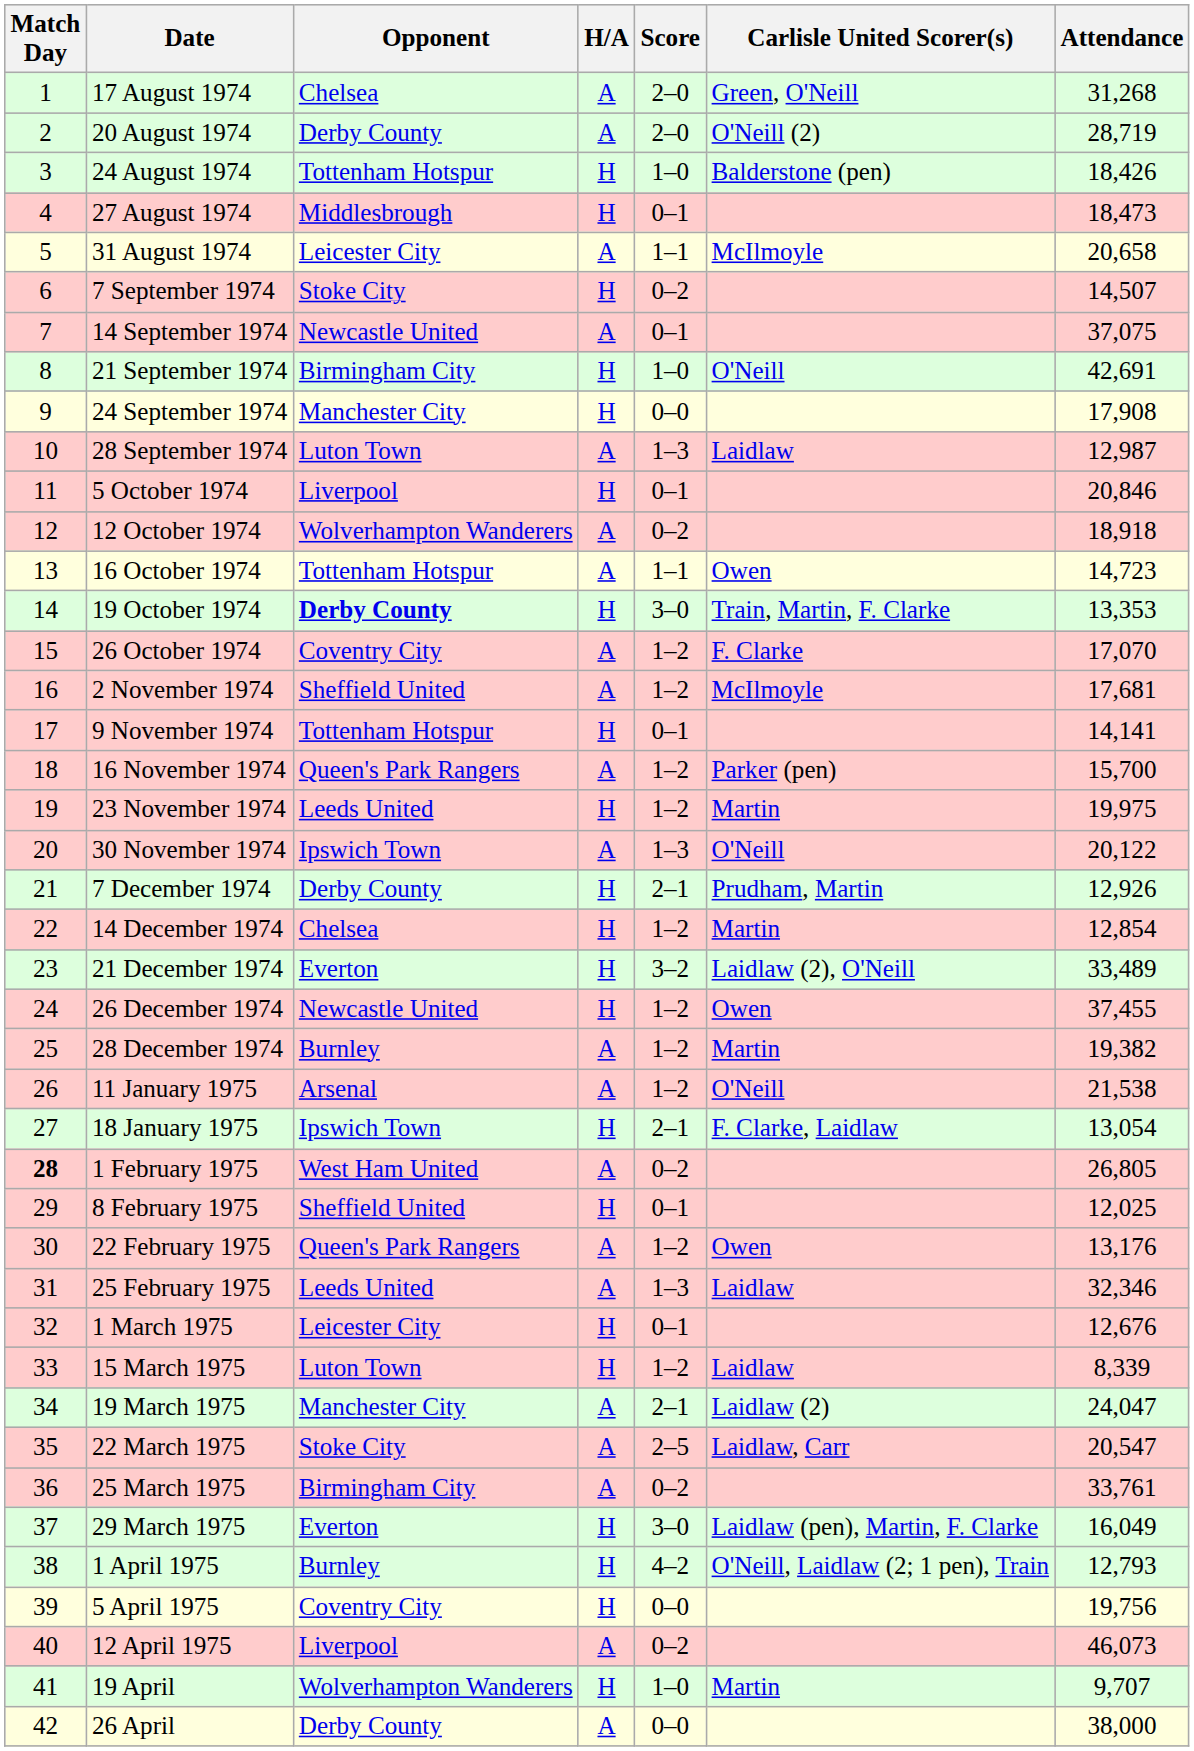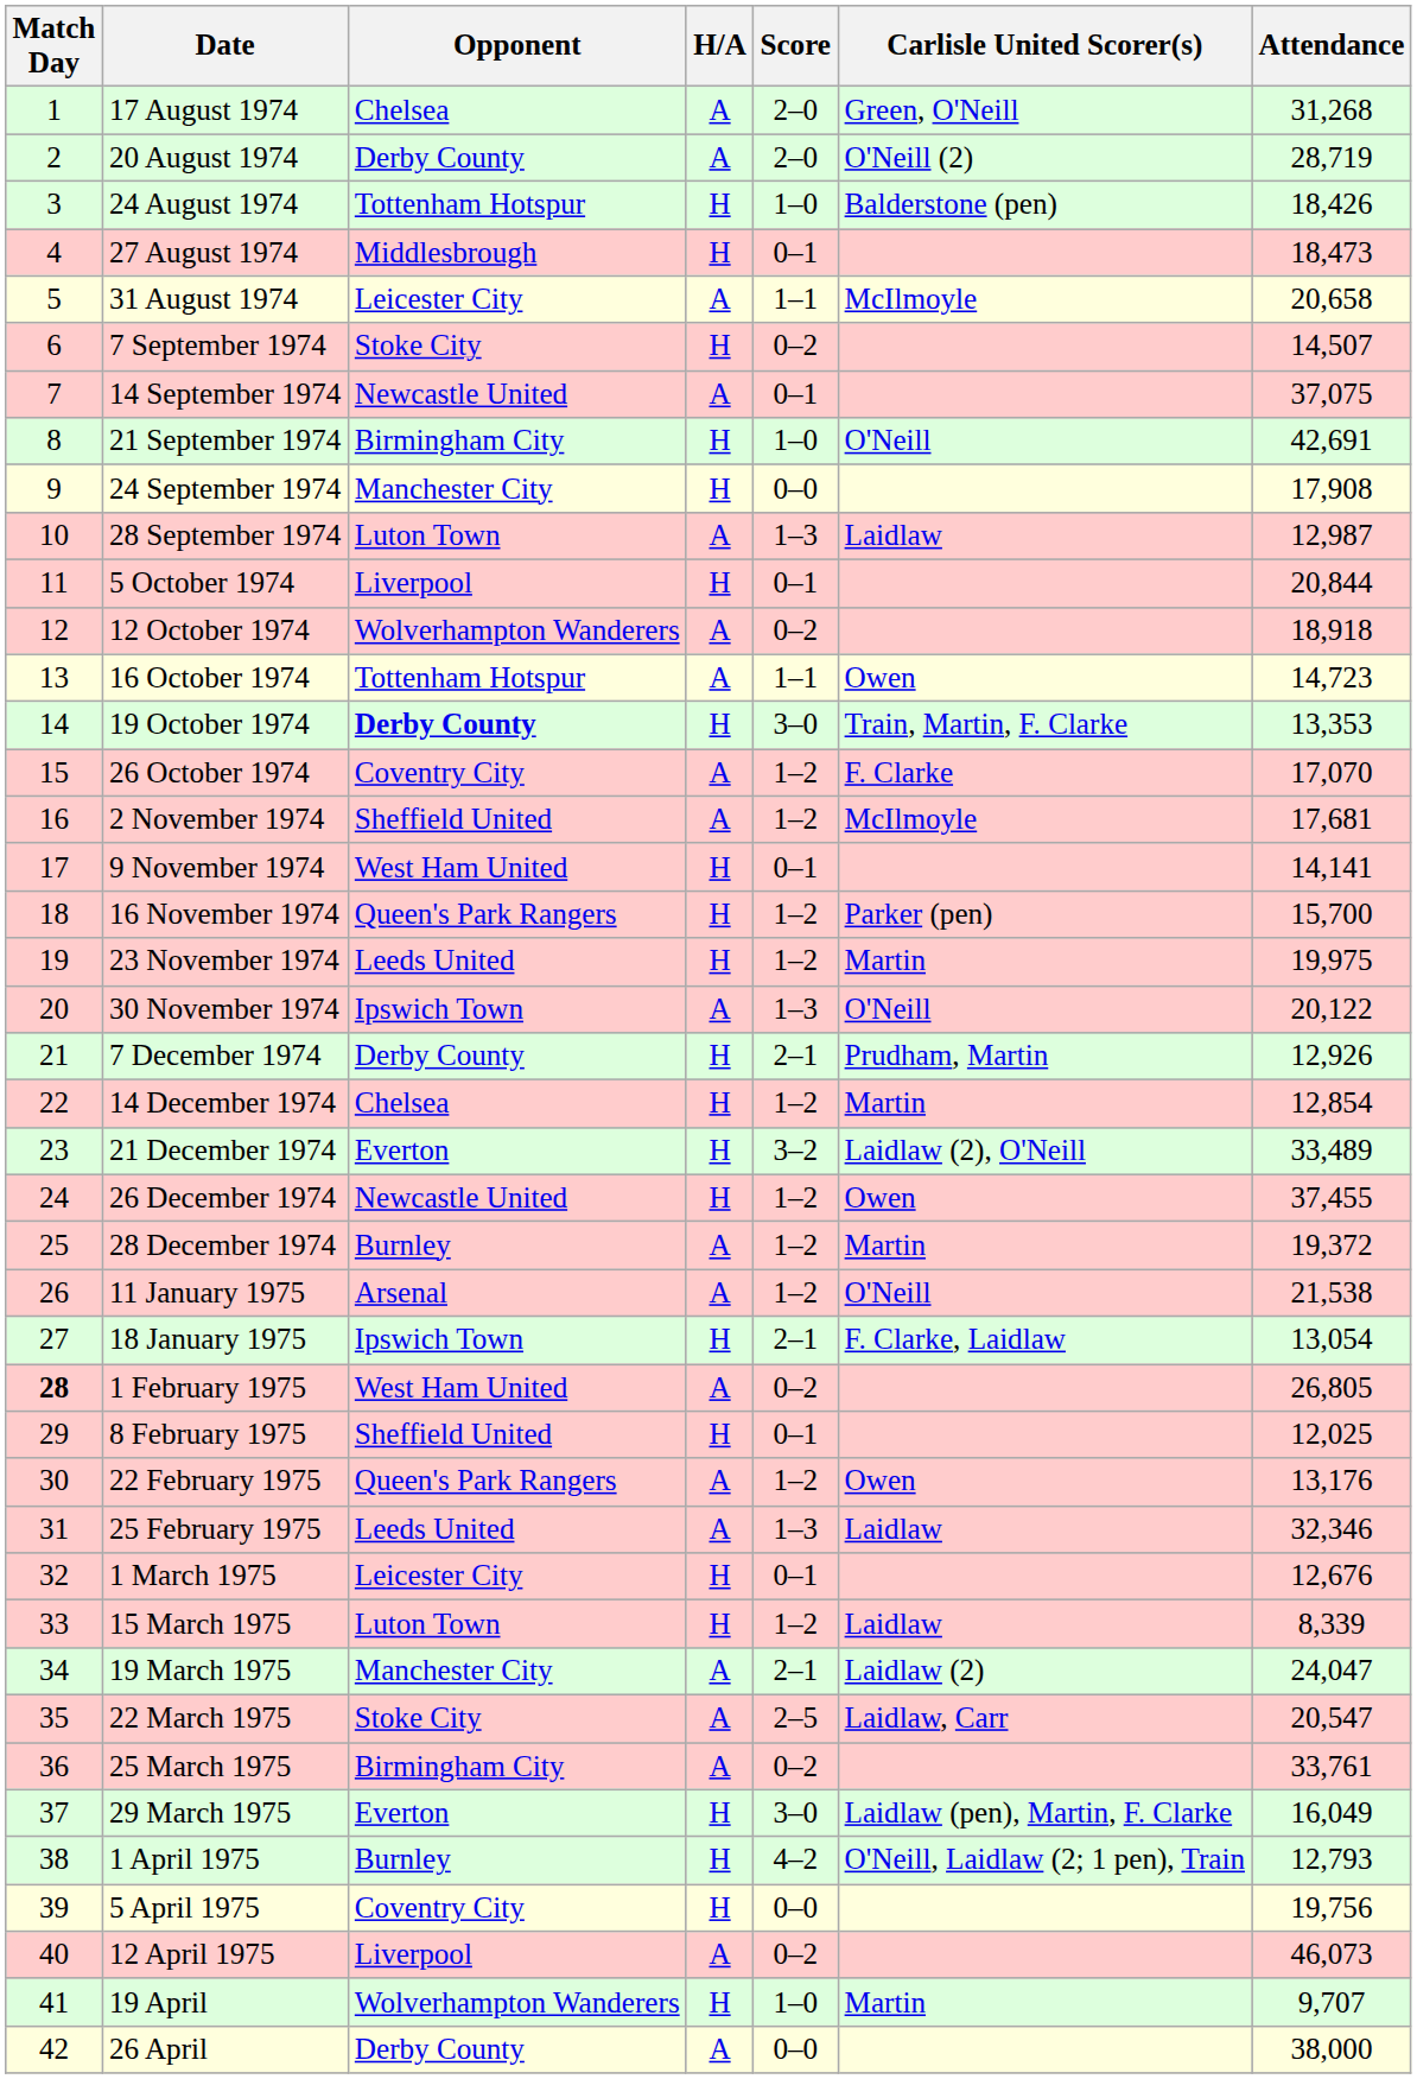 <table class="wikitable" style="text-align:center">
 <tr>
 <th>Match<br> Day</th>
 <th>Date</th>
 <th>Opponent</th>
 <th>H/A</th>
 <th>Score</th>
 <th>Carlisle United Scorer(s)</th>
 <th>Attendance</th>
 </tr>
 <tr bgcolor=#ddffdd>
 <td>1</td>
 <td align=left>17 August 1974</td>
 <td align=left><a href='#'>Chelsea</a></td>
 <td><a href='#'>A</a></td>
 <td>2–0</td>
 <td align=left><a href='#'>Green</a>, <a href='#'>O'Neill</a></td>
 <td>31,268</td>
 </tr>
 <tr bgcolor=#ddffdd>
 <td>2</td>
 <td align=left>20 August 1974</td>
 <td align=left><a href='#'>Derby County</a></td>
 <td><a href='#'>A</a></td>
 <td>2–0</td>
 <td align=left><a href='#'>O'Neill</a> (2)</td>
 <td>28,719</td>
 </tr>
 <tr bgcolor=#ddffdd>
 <td>3</td>
 <td align=left>24 August 1974</td>
 <td align=left><a href='#'>Tottenham Hotspur</a></td>
 <td><a href='#'>H</a></td>
 <td>1–0</td>
 <td align=left><a href='#'>Balderstone</a> (pen)</td>
 <td>18,426</td>
 </tr>
 <tr bgcolor=#FFCCCC>
 <td>4</td>
 <td align=left>27 August 1974</td>
 <td align=left><a href='#'>Middlesbrough</a></td>
 <td><a href='#'>H</a></td>
 <td>0–1</td>
 <td align=left></td>
 <td>18,473</td>
 </tr>
 <tr bgcolor=#ffffdd>
 <td>5</td>
 <td align=left>31 August 1974</td>
 <td align=left><a href='#'>Leicester City</a></td>
 <td><a href='#'>A</a></td>
 <td>1–1</td>
 <td align=left><a href='#'>McIlmoyle</a></td>
 <td>20,658</td>
 </tr>
 <tr bgcolor=#FFCCCC>
 <td>6</td>
 <td align=left>7 September 1974</td>
 <td align=left><a href='#'>Stoke City</a></td>
 <td><a href='#'>H</a></td>
 <td>0–2</td>
 <td align=left></td>
 <td>14,507</td>
 </tr>
 <tr bgcolor=#FFCCCC>
 <td>7</td>
 <td align=left>14 September 1974</td>
 <td align=left><a href='#'>Newcastle United</a></td>
 <td><a href='#'>A</a></td>
 <td>0–1</td>
 <td align=left></td>
 <td>37,075</td>
 </tr>
 <tr bgcolor=#ddffdd>
 <td>8</td>
 <td align=left>21 September 1974</td>
 <td align=left><a href='#'>Birmingham City</a></td>
 <td><a href='#'>H</a></td>
 <td>1–0</td>
 <td align=left><a href='#'>O'Neill</a></td>
 <td>42,691</td>
 </tr>
 <tr bgcolor=#ffffdd>
 <td>9</td>
 <td align=left>24 September 1974</td>
 <td align=left><a href='#'>Manchester City</a></td>
 <td><a href='#'>H</a></td>
 <td>0–0</td>
 <td align=left></td>
 <td>17,908</td>
 </tr>
 <tr bgcolor=#FFCCCC>
 <td>10</td>
 <td align=left>28 September 1974</td>
 <td align=left><a href='#'>Luton Town</a></td>
 <td><a href='#'>A</a></td>
 <td>1–3</td>
 <td align=left><a href='#'>Laidlaw</a></td>
 <td>12,987</td>
 </tr>
 <tr bgcolor=#FFCCCC>
 <td>11</td>
 <td align=left>5 October 1974</td>
 <td align=left><a href='#'>Liverpool</a></td>
 <td><a href='#'>H</a></td>
 <td>0–1</td>
 <td align=left></td>
-<td>20,846</td>
+<td>20,844</td>
 </tr>
 <tr bgcolor=#FFCCCC>
 <td>12</td>
 <td align=left>12 October 1974</td>
 <td align=left><a href='#'>Wolverhampton Wanderers</a></td>
 <td><a href='#'>A</a></td>
 <td>0–2</td>
 <td align=left></td>
 <td>18,918</td>
 </tr>
 <tr bgcolor=#ffffdd>
 <td>13</td>
 <td align=left>16 October 1974</td>
 <td align=left><a href='#'>Tottenham Hotspur</a></td>
 <td><a href='#'>A</a></td>
 <td>1–1</td>
 <td align=left><a href='#'>Owen</a></td>
 <td>14,723</td>
 </tr>
 <tr bgcolor=#ddffdd>
 <td>14</td>
 <td align=left>19 October 1974</td>
 <td align=left><strong><a href='#'>Derby County</a></strong></td>
 <td><a href='#'>H</a></td>
 <td>3–0</td>
 <td align=left><a href='#'>Train</a>, <a href='#'>Martin</a>, <a href='#'>F. Clarke</a></td>
 <td>13,353</td>
 </tr>
 <tr bgcolor=#FFCCCC>
 <td>15</td>
 <td align=left>26 October 1974</td>
 <td align=left><a href='#'>Coventry City</a></td>
 <td><a href='#'>A</a></td>
 <td>1–2</td>
 <td align=left><a href='#'>F. Clarke</a></td>
 <td>17,070</td>
 </tr>
 <tr bgcolor=#FFCCCC>
 <td>16</td>
 <td align=left>2 November 1974</td>
 <td align=left><a href='#'>Sheffield United</a></td>
 <td><a href='#'>A</a></td>
 <td>1–2</td>
 <td align=left><a href='#'>McIlmoyle</a></td>
 <td>17,681</td>
 </tr>
 <tr bgcolor=#FFCCCC>
 <td>17</td>
 <td align=left>9 November 1974</td>
-<td align=left><a href='#'>Tottenham Hotspur</a></td>
+<td align=left><a href='#'>West Ham United</a></td>
 <td><a href='#'>H</a></td>
 <td>0–1</td>
 <td align=left></td>
 <td>14,141</td>
 </tr>
 <tr bgcolor=#FFCCCC>
 <td>18</td>
 <td align=left>16 November 1974</td>
 <td align=left><a href='#'>Queen's Park Rangers</a></td>
-<td><a href='#'>A</a></td>
+<td><a href='#'>H</a></td>
 <td>1–2</td>
 <td align=left><a href='#'>Parker</a> (pen)</td>
 <td>15,700</td>
 </tr>
 <tr bgcolor=#FFCCCC>
 <td>19</td>
 <td align=left>23 November 1974</td>
 <td align=left><a href='#'>Leeds United</a></td>
 <td><a href='#'>H</a></td>
 <td>1–2</td>
 <td align=left><a href='#'>Martin</a></td>
 <td>19,975</td>
 </tr>
 <tr bgcolor=#FFCCCC>
 <td>20</td>
 <td align=left>30 November 1974</td>
 <td align=left><a href='#'>Ipswich Town</a></td>
 <td><a href='#'>A</a></td>
 <td>1–3</td>
 <td align=left><a href='#'>O'Neill</a></td>
 <td>20,122</td>
 </tr>
 <tr bgcolor=#ddffdd>
 <td>21</td>
 <td align=left>7 December 1974</td>
 <td align=left><a href='#'>Derby County</a></td>
 <td><a href='#'>H</a></td>
 <td>2–1</td>
 <td align=left><a href='#'>Prudham</a>, <a href='#'>Martin</a></td>
 <td>12,926</td>
 </tr>
 <tr bgcolor=#FFCCCC>
 <td>22</td>
 <td align=left>14 December 1974</td>
 <td align=left><a href='#'>Chelsea</a></td>
 <td><a href='#'>H</a></td>
 <td>1–2</td>
 <td align=left><a href='#'>Martin</a></td>
 <td>12,854</td>
 </tr>
 <tr bgcolor=#ddffdd>
 <td>23</td>
 <td align=left>21 December 1974</td>
 <td align=left><a href='#'>Everton</a></td>
 <td><a href='#'>H</a></td>
 <td>3–2</td>
 <td align=left><a href='#'>Laidlaw</a> (2), <a href='#'>O'Neill</a></td>
 <td>33,489</td>
 </tr>
 <tr bgcolor=#FFCCCC>
 <td>24</td>
 <td align=left>26 December 1974</td>
 <td align=left><a href='#'>Newcastle United</a></td>
 <td><a href='#'>H</a></td>
 <td>1–2</td>
 <td align=left><a href='#'>Owen</a></td>
 <td>37,455</td>
 </tr>
 <tr bgcolor=#FFCCCC>
 <td>25</td>
 <td align=left>28 December 1974</td>
 <td align=left><a href='#'>Burnley</a></td>
 <td><a href='#'>A</a></td>
 <td>1–2</td>
 <td align=left><a href='#'>Martin</a></td>
-<td>19,382</td>
+<td>19,372</td>
 </tr>
 <tr bgcolor=#FFCCCC>
 <td>26</td>
 <td align=left>11 January 1975</td>
 <td align=left><a href='#'>Arsenal</a></td>
 <td><a href='#'>A</a></td>
 <td>1–2</td>
 <td align=left><a href='#'>O'Neill</a></td>
 <td>21,538</td>
 </tr>
 <tr bgcolor=#ddffdd>
 <td>27</td>
 <td align=left>18 January 1975</td>
 <td align=left><a href='#'>Ipswich Town</a></td>
 <td><a href='#'>H</a></td>
 <td>2–1</td>
 <td align=left><a href='#'>F. Clarke</a>, <a href='#'>Laidlaw</a></td>
 <td>13,054</td>
 </tr>
 <tr bgcolor=#FFCCCC>
 <td><strong>28</strong></td>
 <td align=left>1 February 1975</td>
 <td align=left><a href='#'>West Ham United</a></td>
 <td><a href='#'>A</a></td>
 <td>0–2</td>
 <td align=left></td>
 <td>26,805</td>
 </tr>
 <tr bgcolor=#FFCCCC>
 <td>29</td>
 <td align=left>8 February 1975</td>
 <td align=left><a href='#'>Sheffield United</a></td>
 <td><a href='#'>H</a></td>
 <td>0–1</td>
 <td align=left></td>
 <td>12,025</td>
 </tr>
 <tr bgcolor=#FFCCCC>
 <td>30</td>
 <td align=left>22 February 1975</td>
 <td align=left><a href='#'>Queen's Park Rangers</a></td>
 <td><a href='#'>A</a></td>
 <td>1–2</td>
 <td align=left><a href='#'>Owen</a></td>
 <td>13,176</td>
 </tr>
 <tr bgcolor=#FFCCCC>
 <td>31</td>
 <td align=left>25 February 1975</td>
 <td align=left><a href='#'>Leeds United</a></td>
 <td><a href='#'>A</a></td>
 <td>1–3</td>
 <td align=left><a href='#'>Laidlaw</a></td>
 <td>32,346</td>
 </tr>
 <tr bgcolor=#FFCCCC>
 <td>32</td>
 <td align=left>1 March 1975</td>
 <td align=left><a href='#'>Leicester City</a></td>
 <td><a href='#'>H</a></td>
 <td>0–1</td>
 <td align=left></td>
 <td>12,676</td>
 </tr>
 <tr bgcolor=#FFCCCC>
 <td>33</td>
 <td align=left>15 March 1975</td>
 <td align=left><a href='#'>Luton Town</a></td>
 <td><a href='#'>H</a></td>
 <td>1–2</td>
 <td align=left><a href='#'>Laidlaw</a></td>
 <td>8,339</td>
 </tr>
 <tr bgcolor=#ddffdd>
 <td>34</td>
 <td align=left>19 March 1975</td>
 <td align=left><a href='#'>Manchester City</a></td>
 <td><a href='#'>A</a></td>
 <td>2–1</td>
 <td align=left><a href='#'>Laidlaw</a> (2)</td>
 <td>24,047</td>
 </tr>
 <tr bgcolor=#FFCCCC>
 <td>35</td>
 <td align=left>22 March 1975</td>
 <td align=left><a href='#'>Stoke City</a></td>
 <td><a href='#'>A</a></td>
 <td>2–5</td>
 <td align=left><a href='#'>Laidlaw</a>, <a href='#'>Carr</a></td>
 <td>20,547</td>
 </tr>
 <tr bgcolor=#FFCCCC>
 <td>36</td>
 <td align=left>25 March 1975</td>
 <td align=left><a href='#'>Birmingham City</a></td>
 <td><a href='#'>A</a></td>
 <td>0–2</td>
 <td align=left></td>
 <td>33,761</td>
 </tr>
 <tr bgcolor=#ddffdd>
 <td>37</td>
 <td align=left>29 March 1975</td>
 <td align=left><a href='#'>Everton</a></td>
 <td><a href='#'>H</a></td>
 <td>3–0</td>
 <td align=left><a href='#'>Laidlaw</a> (pen), <a href='#'>Martin</a>, <a href='#'>F. Clarke</a></td>
 <td>16,049</td>
 </tr>
 <tr bgcolor=#ddffdd>
 <td>38</td>
 <td align=left>1 April 1975</td>
 <td align=left><a href='#'>Burnley</a></td>
 <td><a href='#'>H</a></td>
 <td>4–2</td>
 <td align=left><a href='#'>O'Neill</a>, <a href='#'>Laidlaw</a> (2; 1 pen), <a href='#'>Train</a></td>
 <td>12,793</td>
 </tr>
 <tr bgcolor=#ffffdd>
 <td>39</td>
 <td align=left>5 April 1975</td>
 <td align=left><a href='#'>Coventry City</a></td>
 <td><a href='#'>H</a></td>
 <td>0–0</td>
 <td align=left></td>
 <td>19,756</td>
 </tr>
 <tr bgcolor=#FFCCCC>
 <td>40</td>
 <td align=left>12 April 1975</td>
 <td align=left><a href='#'>Liverpool</a></td>
 <td><a href='#'>A</a></td>
 <td>0–2</td>
 <td align=left></td>
 <td>46,073</td>
 </tr>
 <tr bgcolor=#ddffdd>
 <td>41</td>
 <td align=left>19 April</td>
 <td align=left><a href='#'>Wolverhampton Wanderers</a></td>
 <td><a href='#'>H</a></td>
 <td>1–0</td>
 <td align=left><a href='#'>Martin</a></td>
 <td>9,707</td>
 </tr>
 <tr bgcolor=#ffffdd>
 <td>42</td>
 <td align=left>26 April</td>
 <td align=left><a href='#'>Derby County</a></td>
 <td><a href='#'>A</a></td>
 <td>0–0</td>
 <td align=left></td>
 <td>38,000</td>
 </tr>
 </table>
